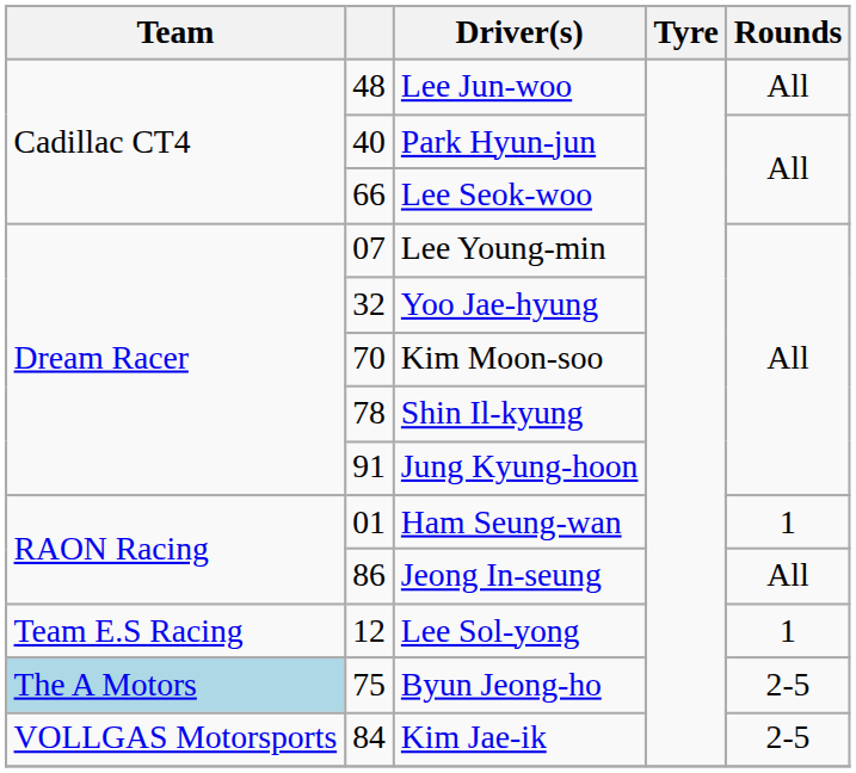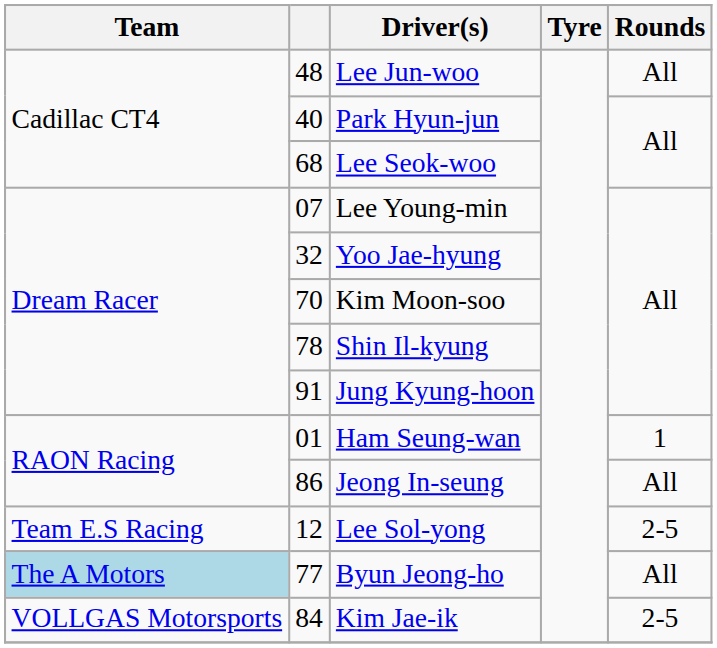 <table class="wikitable" style="font-size: 85%;">
 <tr>
 <th>Team</th>
 <th></th>
 <th class="unsortable">Driver(s)</th>
 <th>Tyre</th>
 <th>Rounds</th>
 </tr>
 <tr>
 <td rowspan=3>Cadillac CT4</td>
 <td>48</td>
 <td> <a href='#'>Lee Jun-woo</a></td>
 <td align="center" rowspan=13></td>
 <td align=center>All</td>
 </tr>
 <tr>
 <td>40</td>
 <td> <a href='#'>Park Hyun-jun</a></td>
 <td rowspan=2 align=center>All</td>
 </tr>
 <tr>
-<td>66</td>
+<td>68</td>
 <td> <a href='#'>Lee Seok-woo</a></td>
 </tr>
 <tr>
 <td rowspan=5><a href='#'>Dream Racer</a></td>
 <td>07</td>
 <td> Lee Young-min</td>
 <td rowspan=5 align=center>All</td>
 </tr>
 <tr>
 <td>32</td>
 <td> <a href='#'>Yoo Jae-hyung</a></td>
 </tr>
 <tr>
 <td>70</td>
 <td> Kim Moon-soo</td>
 </tr>
 <tr>
 <td>78</td>
 <td> <a href='#'>Shin Il-kyung</a></td>
 </tr>
 <tr>
 <td>91</td>
 <td> <a href='#'>Jung Kyung-hoon</a></td>
 </tr>
 <tr>
 <td rowspan=2><a href='#'>RAON Racing</a></td>
 <td>01</td>
 <td> <a href='#'>Ham Seung-wan</a></td>
 <td align=center>1</td>
 </tr>
 <tr>
 <td>86</td>
 <td> <a href='#'>Jeong In-seung</a></td>
 <td align=center>All</td>
 </tr>
 <tr>
 <td><a href='#'>Team E.S Racing</a></td>
 <td>12</td>
 <td> <a href='#'>Lee Sol-yong</a></td>
-<td align=center>1</td>
+<td align=center>2-5</td>
 </tr>
 <tr>
 <td style="background: lightblue;"><a href='#'>The A Motors</a></td>
-<td>75</td>
+<td>77</td>
 <td> <a href='#'>Byun Jeong-ho</a></td>
-<td align=center>2-5</td>
+<td align=center>All</td>
 </tr>
 <tr>
 <td><a href='#'>VOLLGAS Motorsports</a></td>
 <td>84</td>
 <td> <a href='#'>Kim Jae-ik</a></td>
 <td align=center>2-5</td>
 </tr>
 <tr>
 </tr>
 </table>
